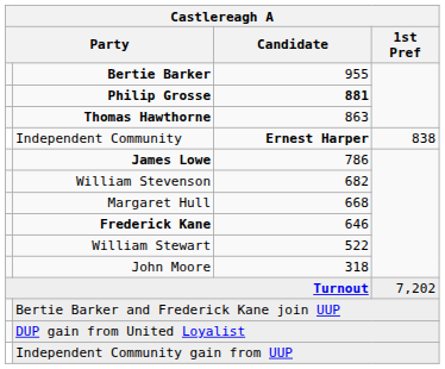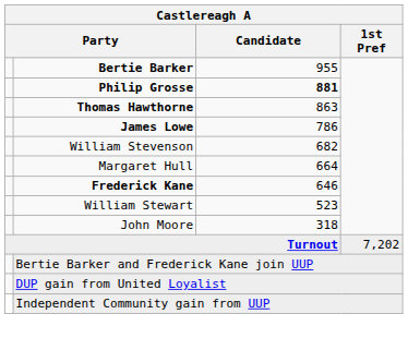 <table class="wikitable">
 <tr>
 <th colspan="4" align="center">Castlereagh A</th>
 </tr>
 <tr>
 <th colspan="2" align="center" width=200>Party</th>
 <th width=150>Candidate</th>
 <th width=60>1st Pref</th>
 </tr>
 <tr>
 <td></td>
 <td align="right"><strong>Bertie Barker</strong></td>
 <td align="right">955</td>
 </tr>
 <tr>
 <td></td>
 <td align="right"><strong>Philip Grosse</strong></td>
 <td align="right"><strong>881</strong></td>
 </tr>
 <tr>
 <td></td>
 <td align="right"><strong>Thomas Hawthorne</strong></td>
 <td align="right">863</td>
 </tr>
 <tr>
-<td style="background-color: #FFFFFF"></td>
-<td>Independent Community</td>
-<td align="right"><strong>Ernest Harper</strong></td>
-<td align="right">838</td>
-</tr>
-<tr>
 <td></td>
 <td align="right"><strong>James Lowe</strong></td>
 <td align="right">786</td>
 </tr>
 <tr>
 <td></td>
 <td align="right">William Stevenson</td>
 <td align="right">682</td>
 </tr>
 <tr>
 <td></td>
 <td align="right">Margaret Hull</td>
-<td align="right">668</td>
+<td align="right">664</td>
 </tr>
 <tr>
 <td></td>
 <td align="right"><strong>Frederick Kane</strong></td>
 <td align="right">646</td>
 </tr>
 <tr>
 <td></td>
 <td align="right">William Stewart</td>
-<td align="right">522</td>
+<td align="right">523</td>
 </tr>
 <tr>
 <td></td>
 <td align="right">John Moore</td>
 <td align="right">318</td>
 </tr>
 <tr bgcolor="EEEEEE">
 <td colspan=3 align="right"><strong><a href='#'>Turnout</a></strong></td>
 <td align="right">7,202</td>
 </tr>
 <tr>
 <td bgcolor=></td>
 <td colspan=3 bgcolor="EEEEEE">Bertie Barker and Frederick Kane join <a href='#'>UUP</a></td>
 </tr>
 <tr>
 <td bgcolor=></td>
 <td colspan=3 bgcolor="EEEEEE"><a href='#'>DUP</a> gain from United <a href='#'>Loyalist</a></td>
 </tr>
 <tr>
 <td bgcolor=#FFFFFF></td>
 <td colspan=3 bgcolor="EEEEEE">Independent Community gain from <a href='#'>UUP</a></td>
 </tr>
 </table>
